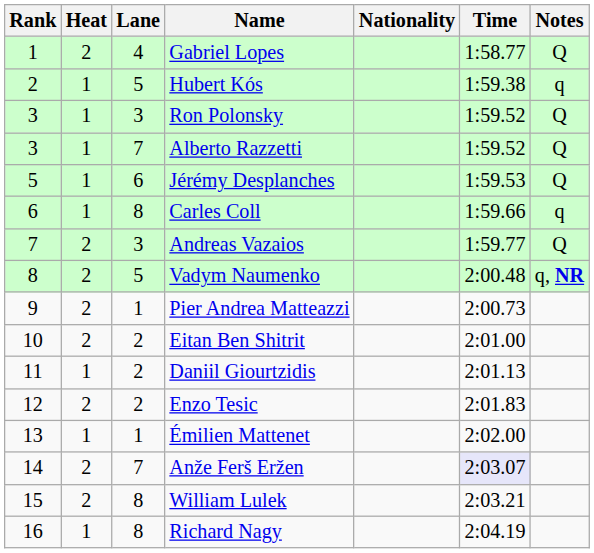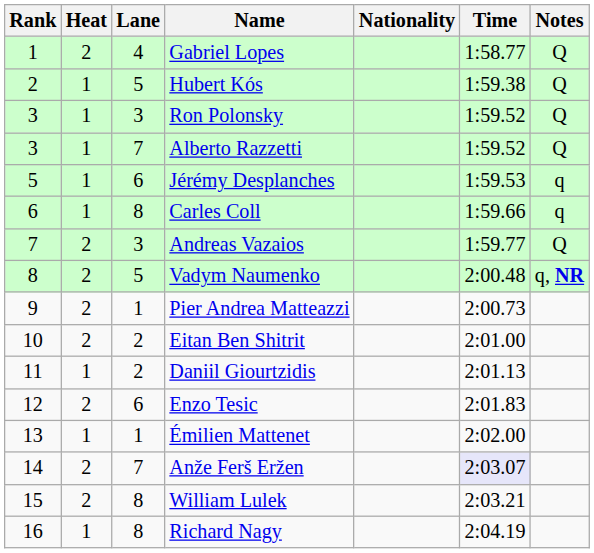 <table class="wikitable sortable" style="text-align:center">
 <tr>
 <th>Rank</th>
 <th>Heat</th>
 <th>Lane</th>
 <th>Name</th>
 <th>Nationality</th>
 <th>Time</th>
 <th>Notes</th>
 </tr>
 <tr bgcolor=ccffcc>
 <td>1</td>
 <td>2</td>
 <td>4</td>
 <td align=left><a href='#'>Gabriel Lopes</a></td>
 <td align=left></td>
 <td>1:58.77</td>
 <td>Q</td>
 </tr>
 <tr bgcolor=ccffcc>
 <td>2</td>
 <td>1</td>
 <td>5</td>
 <td align=left><a href='#'>Hubert Kós</a></td>
 <td align=left></td>
 <td>1:59.38</td>
-<td>q</td>
+<td>Q</td>
 </tr>
 <tr bgcolor=ccffcc>
 <td>3</td>
 <td>1</td>
 <td>3</td>
 <td align=left><a href='#'>Ron Polonsky</a></td>
 <td align=left></td>
 <td>1:59.52</td>
 <td>Q</td>
 </tr>
 <tr bgcolor=ccffcc>
 <td>3</td>
 <td>1</td>
 <td>7</td>
 <td align=left><a href='#'>Alberto Razzetti</a></td>
 <td align=left></td>
 <td>1:59.52</td>
 <td>Q</td>
 </tr>
 <tr bgcolor=ccffcc>
 <td>5</td>
 <td>1</td>
 <td>6</td>
 <td align=left><a href='#'>Jérémy Desplanches</a></td>
 <td align=left></td>
 <td>1:59.53</td>
-<td>Q</td>
+<td>q</td>
 </tr>
 <tr bgcolor=ccffcc>
 <td>6</td>
 <td>1</td>
 <td>8</td>
 <td align=left><a href='#'>Carles Coll</a></td>
 <td align=left></td>
 <td>1:59.66</td>
 <td>q</td>
 </tr>
 <tr bgcolor=ccffcc>
 <td>7</td>
 <td>2</td>
 <td>3</td>
 <td align=left><a href='#'>Andreas Vazaios</a></td>
 <td align=left></td>
 <td>1:59.77</td>
 <td>Q</td>
 </tr>
 <tr bgcolor=ccffcc>
 <td>8</td>
 <td>2</td>
 <td>5</td>
 <td align=left><a href='#'>Vadym Naumenko</a></td>
 <td align=left></td>
 <td>2:00.48</td>
 <td>q, <strong><a href='#'>NR</a></strong></td>
 </tr>
 <tr>
 <td>9</td>
 <td>2</td>
 <td>1</td>
 <td align=left><a href='#'>Pier Andrea Matteazzi</a></td>
 <td align=left></td>
 <td>2:00.73</td>
 <td></td>
 </tr>
 <tr>
 <td>10</td>
 <td>2</td>
 <td>2</td>
 <td align=left><a href='#'>Eitan Ben Shitrit</a></td>
 <td align=left></td>
 <td>2:01.00</td>
 <td></td>
 </tr>
 <tr>
 <td>11</td>
 <td>1</td>
 <td>2</td>
 <td align=left><a href='#'>Daniil Giourtzidis</a></td>
 <td align=left></td>
 <td>2:01.13</td>
 <td></td>
 </tr>
 <tr>
 <td>12</td>
 <td>2</td>
-<td>2</td>
+<td>6</td>
 <td align=left><a href='#'>Enzo Tesic</a></td>
 <td align=left></td>
 <td>2:01.83</td>
 <td></td>
 </tr>
 <tr>
 <td>13</td>
 <td>1</td>
 <td>1</td>
 <td align=left><a href='#'>Émilien Mattenet</a></td>
 <td align=left></td>
 <td>2:02.00</td>
 <td></td>
 </tr>
 <tr>
 <td>14</td>
 <td>2</td>
 <td>7</td>
 <td align=left><a href='#'>Anže Ferš Eržen</a></td>
 <td align=left></td>
 <td style="background: lavender;">2:03.07</td>
 <td></td>
 </tr>
 <tr>
 <td>15</td>
 <td>2</td>
 <td>8</td>
 <td align=left><a href='#'>William Lulek</a></td>
 <td align=left></td>
 <td>2:03.21</td>
 <td></td>
 </tr>
 <tr>
 <td>16</td>
 <td>1</td>
 <td>8</td>
 <td align=left><a href='#'>Richard Nagy</a></td>
 <td align=left></td>
 <td>2:04.19</td>
 <td></td>
 </tr>
 </table>
